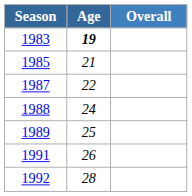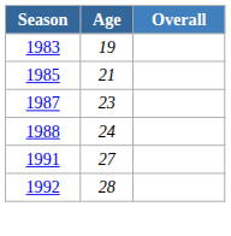 <table class="wikitable" style="font-size:95%; text-align:center; border:grey solid 1px; border-collapse:collapse; background:#ffffff;">
 <tr>
 <th style="background-color:#369; color:white; width:60px;"> Season </th>
 <th style="background-color:#369; color:white; width:40px;"> Age </th>
 <th style="background-color:#4180be; color:white; width:75px;">Overall</th>
 </tr>
 <tr>
 <td><a href='#'>1983</a></td>
-<td><strong><em>19</em></strong></td>
+<td><em>19</em></td>
 <td></td>
 </tr>
 <tr>
 <td><a href='#'>1985</a></td>
 <td><em>21</em></td>
 <td></td>
 </tr>
 <tr>
 <td><a href='#'>1987</a></td>
-<td><em>22</em></td>
+<td><em>23</em></td>
 <td></td>
 </tr>
 <tr>
 <td><a href='#'>1988</a></td>
 <td><em>24</em></td>
 <td></td>
 </tr>
 <tr>
-<td><a href='#'>1989</a></td>
-<td><em>25</em></td>
-<td></td>
-</tr>
-<tr>
 <td><a href='#'>1991</a></td>
-<td><em>26</em></td>
+<td><em>27</em></td>
 <td></td>
 </tr>
 <tr>
 <td><a href='#'>1992</a></td>
 <td><em>28</em></td>
 <td></td>
 </tr>
 </table>
